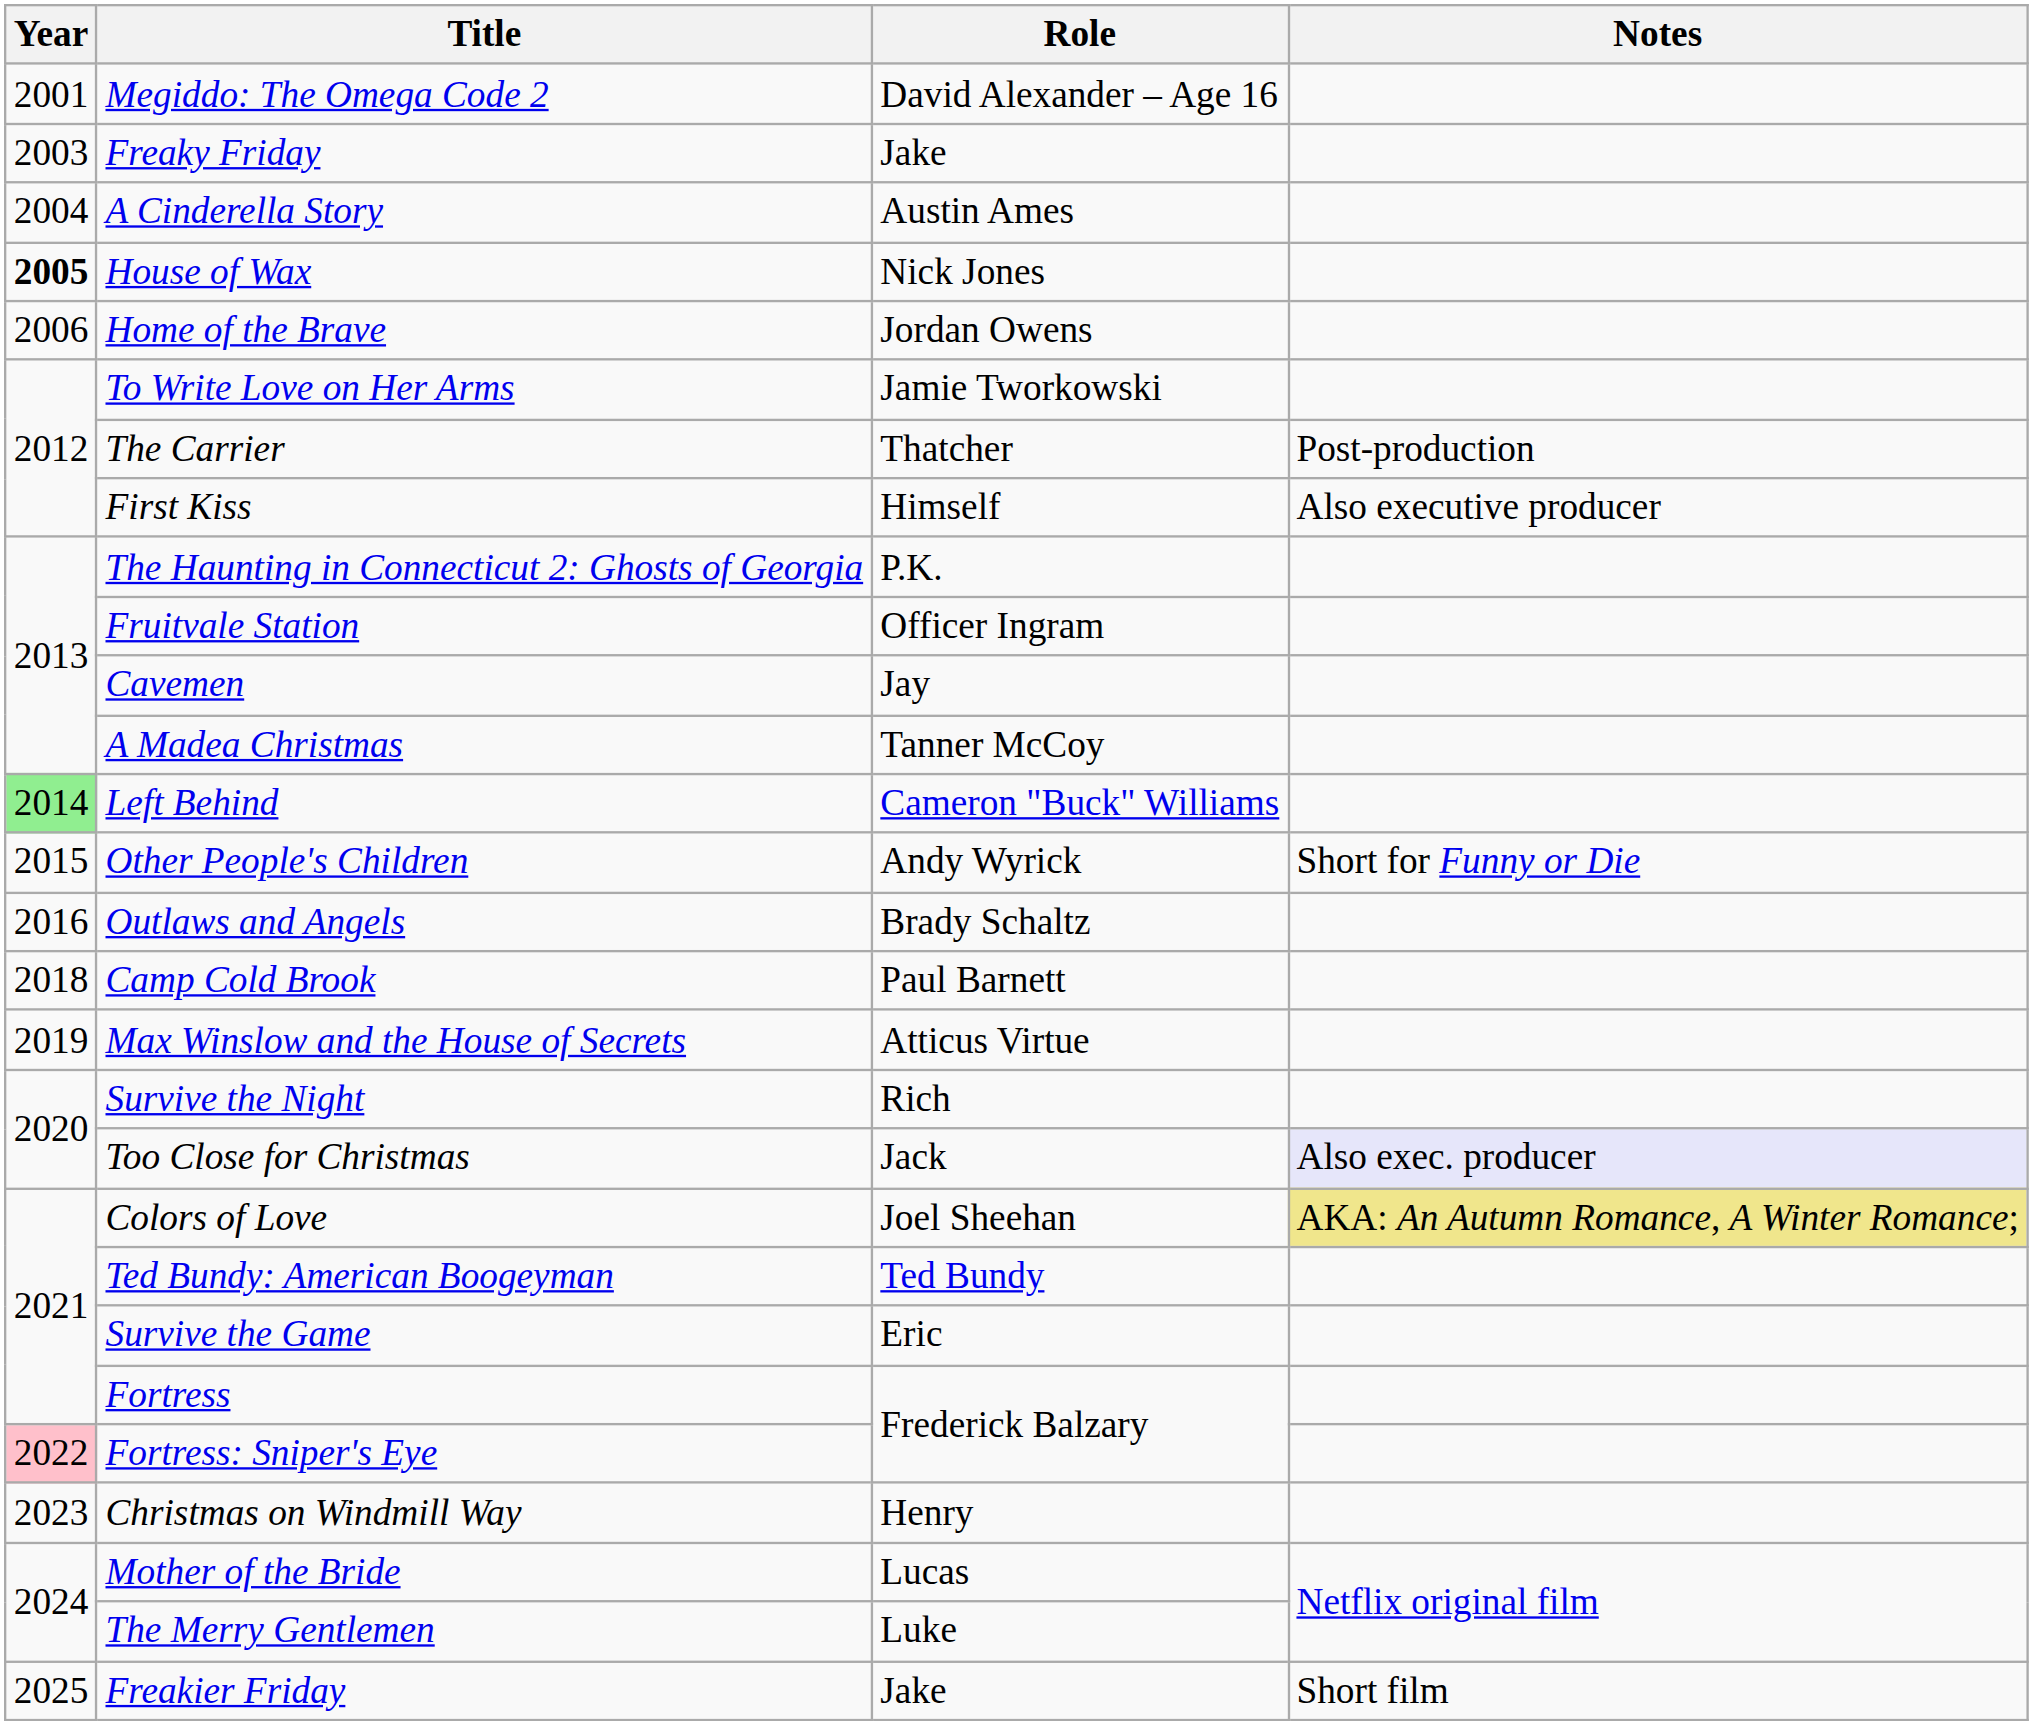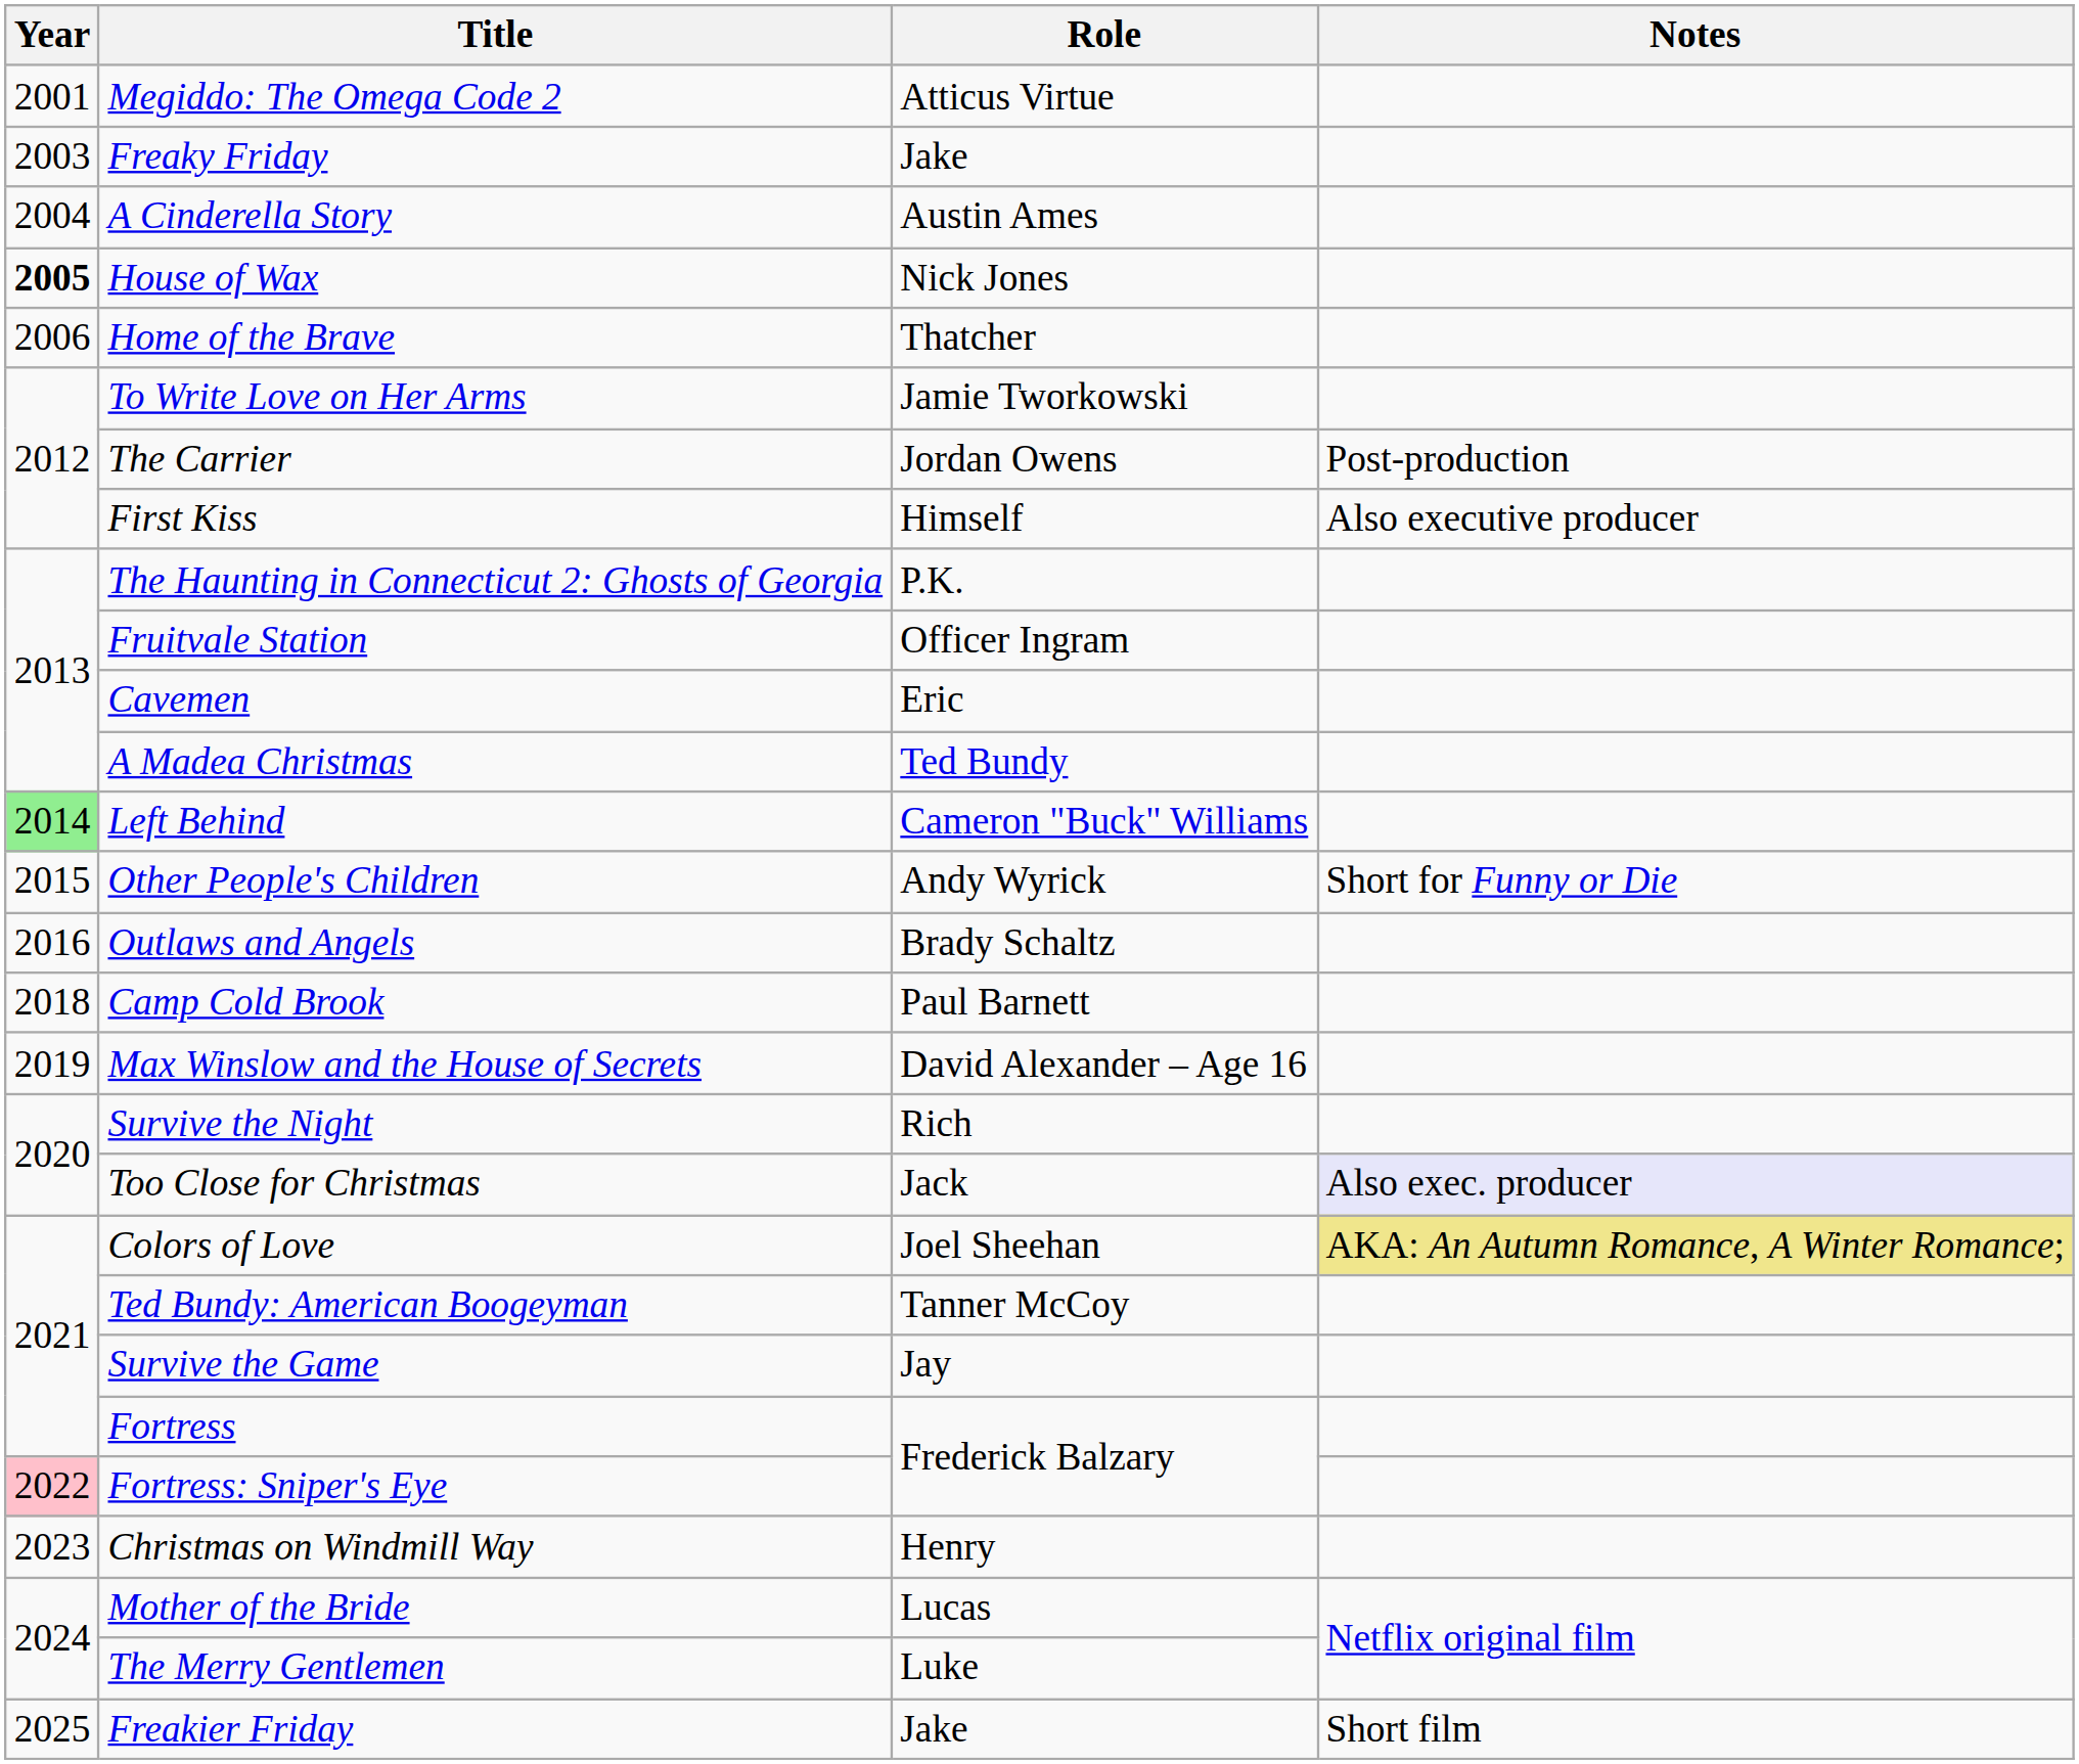 <table class="wikitable sortable">
 <tr>
 <th>Year</th>
 <th>Title</th>
 <th>Role</th>
 <th class="unsortable">Notes</th>
 </tr>
 <tr>
 <td>2001</td>
 <td><em><a href='#'>Megiddo: The Omega Code 2</a></em></td>
-<td>David Alexander – Age 16</td>
+<td>Atticus Virtue</td>
 <td></td>
 </tr>
 <tr>
 <td>2003</td>
 <td><em><a href='#'>Freaky Friday</a></em></td>
 <td>Jake</td>
 <td></td>
 </tr>
 <tr>
 <td>2004</td>
 <td><em><a href='#'>A Cinderella Story</a></em></td>
 <td>Austin Ames</td>
 <td></td>
 </tr>
 <tr>
 <td><strong>2005</strong></td>
 <td><em><a href='#'>House of Wax</a></em></td>
 <td>Nick Jones</td>
 <td></td>
 </tr>
 <tr>
 <td>2006</td>
 <td><em><a href='#'>Home of the Brave</a></em></td>
-<td>Jordan Owens</td>
+<td>Thatcher</td>
 <td></td>
 </tr>
 <tr>
 <td rowspan="3">2012</td>
 <td><em><a href='#'>To Write Love on Her Arms</a></em></td>
 <td>Jamie Tworkowski</td>
 <td></td>
 </tr>
 <tr>
 <td><em>The Carrier</em></td>
-<td>Thatcher</td>
+<td>Jordan Owens</td>
 <td>Post-production</td>
 </tr>
 <tr>
 <td><em>First Kiss</em></td>
 <td>Himself</td>
 <td>Also executive producer</td>
 </tr>
 <tr>
 <td rowspan="4">2013</td>
 <td><em><a href='#'>The Haunting in Connecticut 2: Ghosts of Georgia</a></em></td>
 <td>P.K.</td>
 <td></td>
 </tr>
 <tr>
 <td><em><a href='#'>Fruitvale Station</a></em></td>
 <td>Officer Ingram</td>
 <td></td>
 </tr>
 <tr>
 <td><em><a href='#'>Cavemen</a></em></td>
-<td>Jay</td>
+<td>Eric</td>
 <td></td>
 </tr>
 <tr>
 <td><em><a href='#'>A Madea Christmas</a></em></td>
-<td>Tanner McCoy</td>
+<td><a href='#'>Ted Bundy</a></td>
 <td></td>
 </tr>
 <tr>
 <td style="background: lightgreen;">2014</td>
 <td><em><a href='#'>Left Behind</a></em></td>
 <td><a href='#'>Cameron "Buck" Williams</a></td>
 <td></td>
 </tr>
 <tr>
 <td>2015</td>
 <td><em><a href='#'>Other People's Children</a></em></td>
 <td>Andy Wyrick</td>
 <td>Short for <em><a href='#'>Funny or Die</a></em></td>
 </tr>
 <tr>
 <td>2016</td>
 <td><em><a href='#'>Outlaws and Angels</a></em></td>
 <td>Brady Schaltz</td>
 <td></td>
 </tr>
 <tr>
 <td>2018</td>
 <td><em><a href='#'>Camp Cold Brook</a></em></td>
 <td>Paul Barnett</td>
 <td></td>
 </tr>
 <tr>
 <td>2019</td>
 <td><em><a href='#'>Max Winslow and the House of Secrets</a></em></td>
-<td>Atticus Virtue</td>
+<td>David Alexander – Age 16</td>
 <td></td>
 </tr>
 <tr>
 <td rowspan="2">2020</td>
 <td><em><a href='#'>Survive the Night</a></em></td>
 <td>Rich</td>
 <td></td>
 </tr>
 <tr>
 <td><em>Too Close for Christmas</em></td>
 <td>Jack</td>
 <td style="background: lavender;">Also exec. producer</td>
 </tr>
 <tr>
 <td rowspan="4">2021</td>
 <td><em>Colors of Love</em></td>
 <td>Joel Sheehan</td>
 <td style="background: khaki;">AKA: <em>An Autumn Romance</em>, <em>A Winter Romance</em>;</td>
 </tr>
 <tr>
 <td><em><a href='#'>Ted Bundy: American Boogeyman</a></em></td>
-<td><a href='#'>Ted Bundy</a></td>
+<td>Tanner McCoy</td>
 <td></td>
 </tr>
 <tr>
 <td><em><a href='#'>Survive the Game</a></em></td>
-<td>Eric</td>
+<td>Jay</td>
 <td></td>
 </tr>
 <tr>
 <td><em><a href='#'>Fortress</a></em></td>
 <td rowspan="2">Frederick Balzary</td>
 <td></td>
 </tr>
 <tr>
 <td style="background: pink;">2022</td>
 <td><em><a href='#'>Fortress: Sniper's Eye</a></em></td>
 <td></td>
 </tr>
 <tr>
 <td>2023</td>
 <td><em>Christmas on Windmill Way</em></td>
 <td>Henry</td>
 <td></td>
 </tr>
 <tr>
 <td rowspan="2">2024</td>
 <td><em><a href='#'>Mother of the Bride</a></em></td>
 <td>Lucas</td>
 <td rowspan="2"><a href='#'>Netflix original film</a></td>
 </tr>
 <tr>
 <td><em><a href='#'>The Merry Gentlemen</a></em></td>
 <td>Luke</td>
 </tr>
 <tr>
 <td>2025</td>
 <td><em><a href='#'>Freakier Friday</a></em></td>
 <td>Jake</td>
 <td>Short film</td>
 </tr>
 </table>
